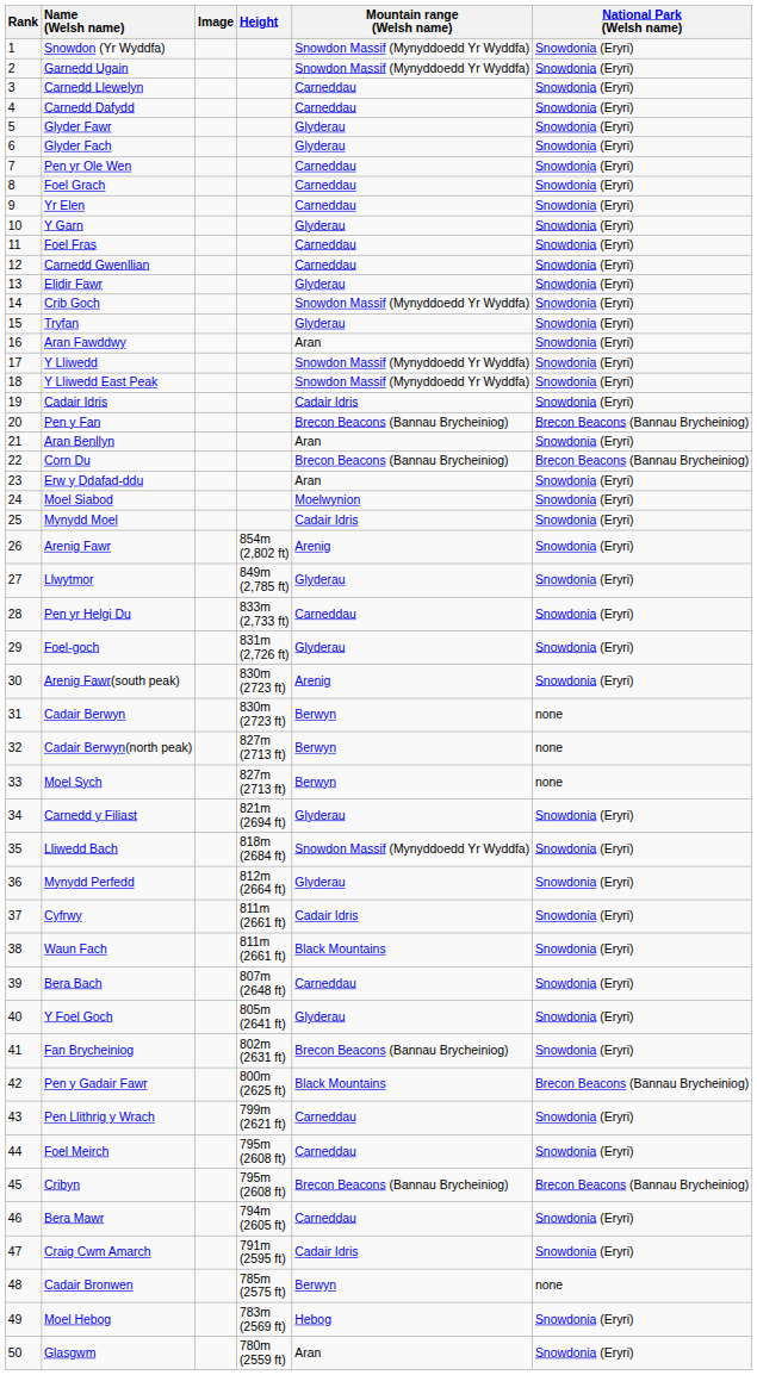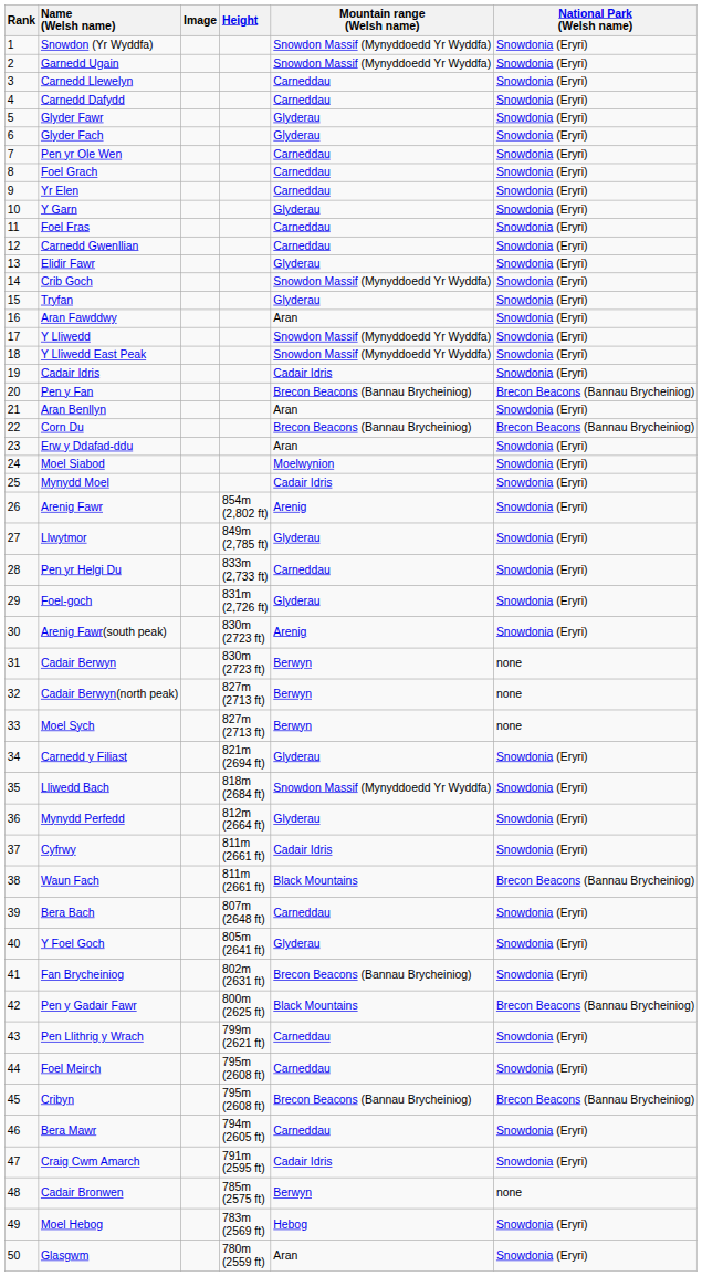 <table class="wikitable sortable" style="text-align:left">
 <tr>
 <th style="text-align:left">Rank</th>
 <th style="text-align:left">Name<br>(Welsh name)</th>
 <th>Image</th>
 <th style="text-align:left"><a href='#'>Height</a></th>
 <th>Mountain range<br>(Welsh name)</th>
 <th><a href='#'>National Park</a><br>(Welsh name)</th>
 </tr>
 <tr>
 <td>1</td>
 <td><a href='#'>Snowdon</a> (Yr Wyddfa)</td>
 <td></td>
 <td></td>
 <td><a href='#'>Snowdon Massif</a> (Mynyddoedd Yr Wyddfa)</td>
 <td><a href='#'>Snowdonia</a> (Eryri)</td>
 </tr>
 <tr>
 <td>2</td>
 <td><a href='#'>Garnedd Ugain</a></td>
 <td></td>
 <td></td>
 <td><a href='#'>Snowdon Massif</a> (Mynyddoedd Yr Wyddfa)</td>
 <td><a href='#'>Snowdonia</a> (Eryri)</td>
 </tr>
 <tr>
 <td>3</td>
 <td><a href='#'>Carnedd Llewelyn</a></td>
 <td></td>
 <td></td>
 <td><a href='#'>Carneddau</a></td>
 <td><a href='#'>Snowdonia</a> (Eryri)</td>
 </tr>
 <tr>
 <td>4</td>
 <td><a href='#'>Carnedd Dafydd</a></td>
 <td></td>
 <td></td>
 <td><a href='#'>Carneddau</a></td>
 <td><a href='#'>Snowdonia</a> (Eryri)</td>
 </tr>
 <tr>
 <td>5</td>
 <td><a href='#'>Glyder Fawr</a></td>
 <td></td>
 <td></td>
 <td><a href='#'>Glyderau</a></td>
 <td><a href='#'>Snowdonia</a> (Eryri)</td>
 </tr>
 <tr>
 <td>6</td>
 <td><a href='#'>Glyder Fach</a></td>
 <td></td>
 <td></td>
 <td><a href='#'>Glyderau</a></td>
 <td><a href='#'>Snowdonia</a> (Eryri)</td>
 </tr>
 <tr>
 <td>7</td>
 <td><a href='#'>Pen yr Ole Wen</a></td>
 <td></td>
 <td></td>
 <td><a href='#'>Carneddau</a></td>
 <td><a href='#'>Snowdonia</a> (Eryri)</td>
 </tr>
 <tr>
 <td>8</td>
 <td><a href='#'>Foel Grach</a></td>
 <td></td>
 <td></td>
 <td><a href='#'>Carneddau</a></td>
 <td><a href='#'>Snowdonia</a> (Eryri)</td>
 </tr>
 <tr>
 <td>9</td>
 <td><a href='#'>Yr Elen</a></td>
 <td></td>
 <td></td>
 <td><a href='#'>Carneddau</a></td>
 <td><a href='#'>Snowdonia</a> (Eryri)</td>
 </tr>
 <tr>
 <td>10</td>
 <td><a href='#'>Y Garn</a></td>
 <td></td>
 <td></td>
 <td><a href='#'>Glyderau</a></td>
 <td><a href='#'>Snowdonia</a> (Eryri)</td>
 </tr>
 <tr>
 <td>11</td>
 <td><a href='#'>Foel Fras</a></td>
 <td></td>
 <td></td>
 <td><a href='#'>Carneddau</a></td>
 <td><a href='#'>Snowdonia</a> (Eryri)</td>
 </tr>
 <tr>
 <td>12</td>
 <td><a href='#'>Carnedd Gwenllian</a></td>
 <td></td>
 <td></td>
 <td><a href='#'>Carneddau</a></td>
 <td><a href='#'>Snowdonia</a> (Eryri)</td>
 </tr>
 <tr>
 <td>13</td>
 <td><a href='#'>Elidir Fawr</a></td>
 <td></td>
 <td></td>
 <td><a href='#'>Glyderau</a></td>
 <td><a href='#'>Snowdonia</a> (Eryri)</td>
 </tr>
 <tr>
 <td>14</td>
 <td><a href='#'>Crib Goch</a></td>
 <td></td>
 <td></td>
 <td><a href='#'>Snowdon Massif</a> (Mynyddoedd Yr Wyddfa)</td>
 <td><a href='#'>Snowdonia</a> (Eryri)</td>
 </tr>
 <tr>
 <td>15</td>
 <td><a href='#'>Tryfan</a></td>
 <td></td>
 <td></td>
 <td><a href='#'>Glyderau</a></td>
 <td><a href='#'>Snowdonia</a> (Eryri)</td>
 </tr>
 <tr>
 <td>16</td>
 <td><a href='#'>Aran Fawddwy</a></td>
 <td></td>
 <td></td>
 <td>Aran</td>
 <td><a href='#'>Snowdonia</a> (Eryri)</td>
 </tr>
 <tr>
 <td>17</td>
 <td><a href='#'>Y Lliwedd</a></td>
 <td></td>
 <td></td>
 <td><a href='#'>Snowdon Massif</a> (Mynyddoedd Yr Wyddfa)</td>
 <td><a href='#'>Snowdonia</a> (Eryri)</td>
 </tr>
 <tr>
 <td>18</td>
 <td><a href='#'>Y Lliwedd East Peak</a></td>
 <td></td>
 <td></td>
 <td><a href='#'>Snowdon Massif</a> (Mynyddoedd Yr Wyddfa)</td>
 <td><a href='#'>Snowdonia</a> (Eryri)</td>
 </tr>
 <tr>
 <td>19</td>
 <td><a href='#'>Cadair Idris</a></td>
 <td></td>
 <td></td>
 <td><a href='#'>Cadair Idris</a></td>
 <td><a href='#'>Snowdonia</a> (Eryri)</td>
 </tr>
 <tr>
 <td>20</td>
 <td><a href='#'>Pen y Fan</a></td>
 <td></td>
 <td></td>
 <td><a href='#'>Brecon Beacons</a> (Bannau Brycheiniog)</td>
 <td><a href='#'>Brecon Beacons</a> (Bannau Brycheiniog)</td>
 </tr>
 <tr>
 <td>21</td>
 <td><a href='#'>Aran Benllyn</a></td>
 <td></td>
 <td></td>
 <td>Aran</td>
 <td><a href='#'>Snowdonia</a> (Eryri)</td>
 </tr>
 <tr>
 <td>22</td>
 <td><a href='#'>Corn Du</a></td>
 <td></td>
 <td></td>
 <td><a href='#'>Brecon Beacons</a> (Bannau Brycheiniog)</td>
 <td><a href='#'>Brecon Beacons</a> (Bannau Brycheiniog)</td>
 </tr>
 <tr>
 <td>23</td>
 <td><a href='#'>Erw y Ddafad-ddu</a></td>
 <td></td>
 <td></td>
 <td>Aran</td>
 <td><a href='#'>Snowdonia</a> (Eryri)</td>
 </tr>
 <tr>
 <td>24</td>
 <td><a href='#'>Moel Siabod</a></td>
 <td></td>
 <td></td>
 <td><a href='#'>Moelwynion</a></td>
 <td><a href='#'>Snowdonia</a> (Eryri)</td>
 </tr>
 <tr>
 <td>25</td>
 <td><a href='#'>Mynydd Moel</a></td>
 <td></td>
 <td></td>
 <td><a href='#'>Cadair Idris</a></td>
 <td><a href='#'>Snowdonia</a> (Eryri)</td>
 </tr>
 <tr>
 <td>26</td>
 <td><a href='#'>Arenig Fawr</a></td>
 <td></td>
 <td>854m<br>(2,802 ft)</td>
 <td><a href='#'>Arenig</a></td>
 <td><a href='#'>Snowdonia</a> (Eryri)</td>
 </tr>
 <tr>
 <td>27</td>
 <td><a href='#'>Llwytmor</a></td>
 <td></td>
 <td>849m<br>(2,785 ft)</td>
 <td><a href='#'>Glyderau</a></td>
 <td><a href='#'>Snowdonia</a> (Eryri)</td>
 </tr>
 <tr>
 <td>28</td>
 <td><a href='#'>Pen yr Helgi Du</a></td>
 <td></td>
 <td>833m<br>(2,733 ft)</td>
 <td><a href='#'>Carneddau</a></td>
 <td><a href='#'>Snowdonia</a> (Eryri)</td>
 </tr>
 <tr>
 <td>29</td>
 <td><a href='#'>Foel-goch</a></td>
 <td></td>
 <td>831m<br>(2,726 ft)</td>
 <td><a href='#'>Glyderau</a></td>
 <td><a href='#'>Snowdonia</a> (Eryri)</td>
 </tr>
 <tr>
 <td>30</td>
 <td><a href='#'>Arenig Fawr</a>(south peak)</td>
 <td></td>
 <td>830m<br>(2723 ft)</td>
 <td><a href='#'>Arenig</a></td>
 <td><a href='#'>Snowdonia</a> (Eryri)</td>
 </tr>
 <tr>
 <td>31</td>
 <td><a href='#'>Cadair Berwyn</a></td>
 <td></td>
 <td>830m<br>(2723 ft)</td>
 <td><a href='#'>Berwyn</a></td>
 <td>none</td>
 </tr>
 <tr>
 <td>32</td>
 <td><a href='#'>Cadair Berwyn</a>(north peak)</td>
 <td></td>
 <td>827m<br>(2713 ft)</td>
 <td><a href='#'>Berwyn</a></td>
 <td>none</td>
 </tr>
 <tr>
 <td>33</td>
 <td><a href='#'>Moel Sych</a></td>
 <td></td>
 <td>827m<br>(2713 ft)</td>
 <td><a href='#'>Berwyn</a></td>
 <td>none</td>
 </tr>
 <tr>
 <td>34</td>
 <td><a href='#'>Carnedd y Filiast</a></td>
 <td></td>
 <td>821m<br>(2694 ft)</td>
 <td><a href='#'>Glyderau</a></td>
 <td><a href='#'>Snowdonia</a> (Eryri)</td>
 </tr>
 <tr>
 <td>35</td>
 <td><a href='#'>Lliwedd Bach</a></td>
 <td></td>
 <td>818m<br>(2684 ft)</td>
 <td><a href='#'>Snowdon Massif</a> (Mynyddoedd Yr Wyddfa)</td>
 <td><a href='#'>Snowdonia</a> (Eryri)</td>
 </tr>
 <tr>
 <td>36</td>
 <td><a href='#'>Mynydd Perfedd</a></td>
 <td></td>
 <td>812m<br>(2664 ft)</td>
 <td><a href='#'>Glyderau</a></td>
 <td><a href='#'>Snowdonia</a> (Eryri)</td>
 </tr>
 <tr>
 <td>37</td>
 <td><a href='#'>Cyfrwy</a></td>
 <td></td>
 <td>811m<br>(2661 ft)</td>
 <td><a href='#'>Cadair Idris</a></td>
 <td><a href='#'>Snowdonia</a> (Eryri)</td>
 </tr>
 <tr>
 <td>38</td>
 <td><a href='#'>Waun Fach</a></td>
 <td></td>
 <td>811m<br>(2661 ft)</td>
 <td><a href='#'>Black Mountains</a></td>
-<td><a href='#'>Snowdonia</a> (Eryri)</td>
+<td><a href='#'>Brecon Beacons</a> (Bannau Brycheiniog)</td>
 </tr>
 <tr>
 <td>39</td>
 <td><a href='#'>Bera Bach</a></td>
 <td></td>
 <td>807m<br>(2648 ft)</td>
 <td><a href='#'>Carneddau</a></td>
 <td><a href='#'>Snowdonia</a> (Eryri)</td>
 </tr>
 <tr>
 <td>40</td>
 <td><a href='#'>Y Foel Goch</a></td>
 <td></td>
 <td>805m<br>(2641 ft)</td>
 <td><a href='#'>Glyderau</a></td>
 <td><a href='#'>Snowdonia</a> (Eryri)</td>
 </tr>
 <tr>
 <td>41</td>
 <td><a href='#'>Fan Brycheiniog</a></td>
 <td></td>
 <td>802m<br>(2631 ft)</td>
 <td><a href='#'>Brecon Beacons</a> (Bannau Brycheiniog)</td>
 <td><a href='#'>Snowdonia</a> (Eryri)</td>
 </tr>
 <tr>
 <td>42</td>
 <td><a href='#'>Pen y Gadair Fawr</a></td>
 <td></td>
 <td>800m<br>(2625 ft)</td>
 <td><a href='#'>Black Mountains</a></td>
 <td><a href='#'>Brecon Beacons</a> (Bannau Brycheiniog)</td>
 </tr>
 <tr>
 <td>43</td>
 <td><a href='#'>Pen Llithrig y Wrach</a></td>
 <td></td>
 <td>799m<br>(2621 ft)</td>
 <td><a href='#'>Carneddau</a></td>
 <td><a href='#'>Snowdonia</a> (Eryri)</td>
 </tr>
 <tr>
 <td>44</td>
 <td><a href='#'>Foel Meirch</a></td>
 <td></td>
 <td>795m<br>(2608 ft)</td>
 <td><a href='#'>Carneddau</a></td>
 <td><a href='#'>Snowdonia</a> (Eryri)</td>
 </tr>
 <tr>
 <td>45</td>
 <td><a href='#'>Cribyn</a></td>
 <td></td>
 <td>795m<br>(2608 ft)</td>
 <td><a href='#'>Brecon Beacons</a> (Bannau Brycheiniog)</td>
 <td><a href='#'>Brecon Beacons</a> (Bannau Brycheiniog)</td>
 </tr>
 <tr>
 <td>46</td>
 <td><a href='#'>Bera Mawr</a></td>
 <td></td>
 <td>794m<br>(2605 ft)</td>
 <td><a href='#'>Carneddau</a></td>
 <td><a href='#'>Snowdonia</a> (Eryri)</td>
 </tr>
 <tr>
 <td>47</td>
 <td><a href='#'>Craig Cwm Amarch</a></td>
 <td></td>
 <td>791m<br>(2595 ft)</td>
 <td><a href='#'>Cadair Idris</a></td>
 <td><a href='#'>Snowdonia</a> (Eryri)</td>
 </tr>
 <tr>
 <td>48</td>
 <td><a href='#'>Cadair Bronwen</a></td>
 <td></td>
 <td>785m<br>(2575 ft)</td>
 <td><a href='#'>Berwyn</a></td>
 <td>none</td>
 </tr>
 <tr>
 <td>49</td>
 <td><a href='#'>Moel Hebog</a></td>
 <td></td>
 <td>783m<br>(2569 ft)</td>
 <td><a href='#'>Hebog</a></td>
 <td><a href='#'>Snowdonia</a> (Eryri)</td>
 </tr>
 <tr>
 <td>50</td>
 <td><a href='#'>Glasgwm</a></td>
 <td></td>
 <td>780m<br>(2559 ft)</td>
 <td>Aran</td>
 <td><a href='#'>Snowdonia</a> (Eryri)</td>
 </tr>
 </table>
